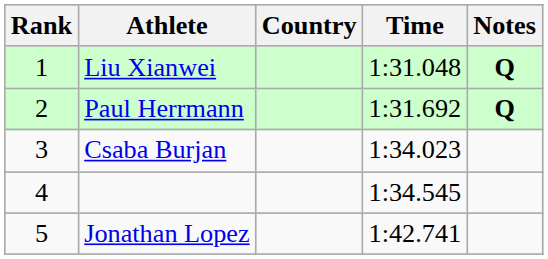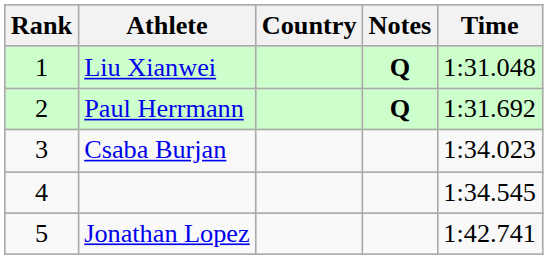 <table class="wikitable sortable" style="text-align:center">
 <tr>
 <th>Rank</th>
 <th>Athlete</th>
 <th>Country</th>
+<th>Notes</th>
 <th>Time</th>
-<th>Notes</th>
 </tr>
 <tr bgcolor="#ccffcc">
 <td>1</td>
 <td align=left><a href='#'>Liu Xianwei</a></td>
 <td align=left></td>
+<td><strong>Q</strong></td>
 <td>1:31.048</td>
-<td><strong>Q</strong></td>
 </tr>
 <tr bgcolor="#ccffcc">
 <td>2</td>
 <td align=left><a href='#'>Paul Herrmann</a></td>
 <td align=left></td>
+<td><strong>Q</strong></td>
 <td>1:31.692</td>
-<td><strong>Q</strong></td>
 </tr>
 <tr>
 <td>3</td>
 <td align=left><a href='#'>Csaba Burjan</a></td>
 <td align=left></td>
+<td></td>
 <td>1:34.023</td>
-<td></td>
 </tr>
 <tr>
 <td>4</td>
 <td align=left></td>
 <td align=left></td>
+<td></td>
 <td>1:34.545</td>
-<td></td>
 </tr>
 <tr>
 <td>5</td>
 <td align=left><a href='#'>Jonathan Lopez</a></td>
 <td align=left></td>
+<td></td>
 <td>1:42.741</td>
-<td></td>
 </tr>
 </table>
